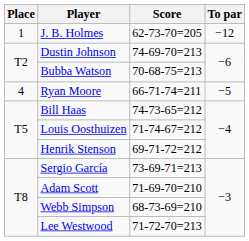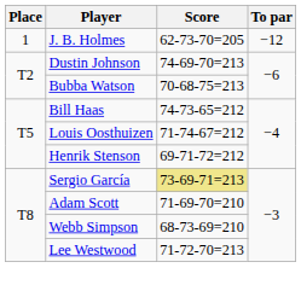 <table class="wikitable">
 <tr>
 <th>Place</th>
 <th>Player</th>
 <th>Score</th>
 <th>To par</th>
 </tr>
 <tr>
 <td align=center>1</td>
 <td> <a href='#'>J. B. Holmes</a></td>
 <td>62-73-70=205</td>
 <td align=center>−12</td>
 </tr>
 <tr>
 <td rowspan=2 align=center>T2</td>
 <td> <a href='#'>Dustin Johnson</a></td>
 <td>74-69-70=213</td>
 <td rowspan=2 align=center>−6</td>
 </tr>
 <tr>
 <td> <a href='#'>Bubba Watson</a></td>
 <td>70-68-75=213</td>
 </tr>
 <tr>
-<td align=center>4</td>
-<td> <a href='#'>Ryan Moore</a></td>
-<td>66-71-74=211</td>
-<td align=center>−5</td>
-</tr>
-<tr>
 <td rowspan=3 align=center>T5</td>
 <td> <a href='#'>Bill Haas</a></td>
 <td>74-73-65=212</td>
 <td rowspan=3 align=center>−4</td>
 </tr>
 <tr>
 <td> <a href='#'>Louis Oosthuizen</a></td>
 <td>71-74-67=212</td>
 </tr>
 <tr>
 <td> <a href='#'>Henrik Stenson</a></td>
 <td>69-71-72=212</td>
 </tr>
 <tr>
 <td rowspan=4 align=center>T8</td>
 <td> <a href='#'>Sergio García</a></td>
-<td>73-69-71=213</td>
+<td style="background: khaki;">73-69-71=213</td>
 <td rowspan=4 align=center>−3</td>
 </tr>
 <tr>
 <td> <a href='#'>Adam Scott</a></td>
 <td>71-69-70=210</td>
 </tr>
 <tr>
 <td> <a href='#'>Webb Simpson</a></td>
 <td>68-73-69=210</td>
 </tr>
 <tr>
 <td> <a href='#'>Lee Westwood</a></td>
 <td>71-72-70=213</td>
 </tr>
 </table>
